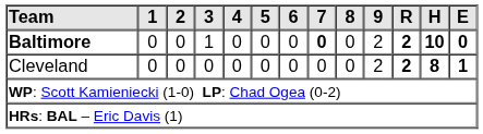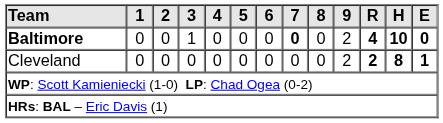 <table border=1 cellspacing=0 width=425 style="margin-left:3em;">
 <tr style="text-align:center; background-color:#e6e6e6;">
 <th align=left width=28%>Team</th>
 <th width=6%>1</th>
 <th width=6%>2</th>
 <th width=6%>3</th>
 <th width=6%>4</th>
 <th width=6%>5</th>
 <th width=6%>6</th>
 <th width=6%>7</th>
 <th width=6%>8</th>
 <th width=6%>9</th>
 <th width=6%>R</th>
 <th width=6%>H</th>
 <th width=6%>E</th>
 </tr>
 <tr style="text-align:center;">
 <td align=left><strong>Baltimore</strong></td>
 <td>0</td>
 <td>0</td>
 <td>1</td>
 <td>0</td>
 <td>0</td>
 <td>0</td>
 <td><strong>0</strong></td>
 <td>0</td>
 <td>2</td>
-<td><strong>2</strong></td>
+<td><strong>4</strong></td>
 <td><strong>10</strong></td>
 <td><strong>0</strong></td>
 </tr>
 <tr style="text-align:center;">
 <td align=left>Cleveland</td>
 <td>0</td>
 <td>0</td>
 <td>0</td>
 <td>0</td>
 <td>0</td>
 <td>0</td>
 <td>0</td>
 <td>0</td>
 <td>2</td>
 <td><strong>2</strong></td>
 <td><strong>8</strong></td>
 <td><strong>1</strong></td>
 </tr>
 <tr style="text-align:left;">
 <td colspan=13><small><strong>WP</strong>: <a href='#'>Scott Kamieniecki</a> (1-0)  <strong>LP</strong>: <a href='#'>Chad Ogea</a> (0-2)  </small></td>
 </tr>
 <tr style="text-align:left;">
 <td colspan=13><small><strong>HRs</strong>: <strong>BAL</strong> – <a href='#'>Eric Davis</a> (1)</small></td>
 </tr>
 </table>
